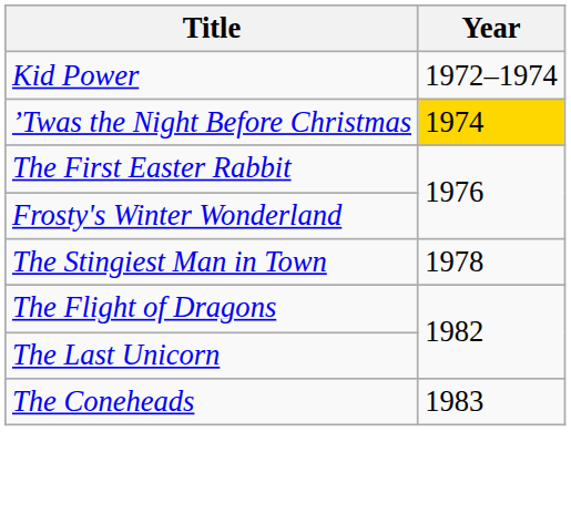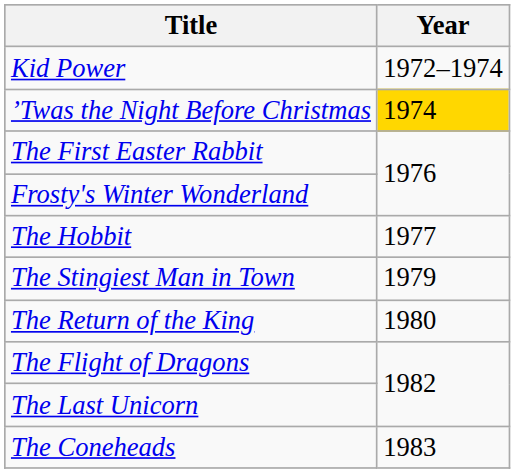 <table class="wikitable">
 <tr>
 <th>Title</th>
 <th>Year</th>
 </tr>
 <tr>
 <td><em><a href='#'>Kid Power</a></em></td>
 <td>1972–1974</td>
 </tr>
 <tr>
 <td><em><a href='#'>’Twas the Night Before Christmas</a></em></td>
 <td style="background: gold;">1974</td>
 </tr>
 <tr>
 <td><em><a href='#'>The First Easter Rabbit</a></em></td>
 <td rowspan="2">1976</td>
 </tr>
 <tr>
 <td><em><a href='#'>Frosty's Winter Wonderland</a></em></td>
 </tr>
 <tr>
+<td><em><a href='#'>The Hobbit</a></em></td>
+<td>1977</td>
+</tr>
+<tr>
 <td><em><a href='#'>The Stingiest Man in Town</a></em></td>
-<td>1978</td>
+<td>1979</td>
+</tr>
+<tr>
+<td><em><a href='#'>The Return of the King</a></em></td>
+<td>1980</td>
 </tr>
 <tr>
 <td><em><a href='#'>The Flight of Dragons</a></em></td>
 <td rowspan="2">1982</td>
 </tr>
 <tr>
 <td><em><a href='#'>The Last Unicorn</a></em></td>
 </tr>
 <tr>
 <td><em><a href='#'>The Coneheads</a></em></td>
 <td>1983</td>
 </tr>
 </table>
